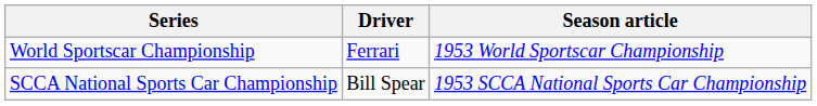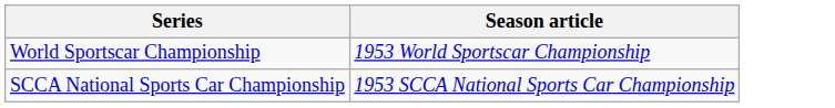 <table class="wikitable" style="font-size: 87%;">
 <tr>
 <th>Series</th>
-<th>Driver</th>
 <th>Season article</th>
 </tr>
 <tr>
 <td><a href='#'>World Sportscar Championship</a></td>
-<td> <a href='#'>Ferrari</a></td>
 <td><em><a href='#'>1953 World Sportscar Championship</a></em></td>
 </tr>
 <tr>
 <td><a href='#'>SCCA National Sports Car Championship</a></td>
-<td> Bill Spear</td>
 <td><em><a href='#'>1953 SCCA National Sports Car Championship</a></em></td>
 </tr>
 </table>
